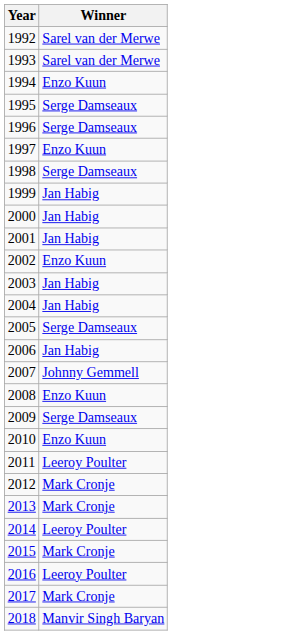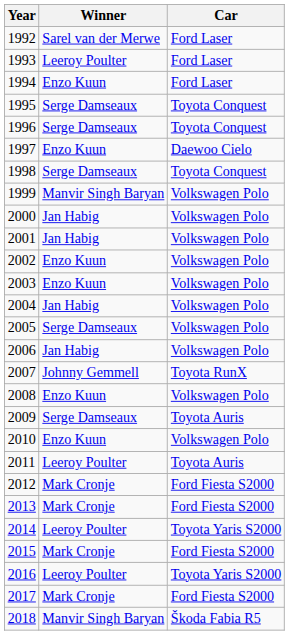 <table class="wikitable">
 <tr>
 <th>Year</th>
 <th>Winner</th>
+<th>Car</th>
 </tr>
 <tr>
 <td>1992</td>
 <td> <a href='#'>Sarel van der Merwe</a></td>
+<td><a href='#'>Ford Laser</a></td>
 </tr>
 <tr>
 <td>1993</td>
-<td> <a href='#'>Sarel van der Merwe</a></td>
+<td> <a href='#'>Leeroy Poulter</a></td>
+<td><a href='#'>Ford Laser</a></td>
 </tr>
 <tr>
 <td>1994</td>
 <td> <a href='#'>Enzo Kuun</a></td>
+<td><a href='#'>Ford Laser</a></td>
 </tr>
 <tr>
 <td>1995</td>
 <td> <a href='#'>Serge Damseaux</a></td>
+<td><a href='#'>Toyota Conquest</a></td>
 </tr>
 <tr>
 <td>1996</td>
 <td> <a href='#'>Serge Damseaux</a></td>
+<td><a href='#'>Toyota Conquest</a></td>
 </tr>
 <tr>
 <td>1997</td>
 <td> <a href='#'>Enzo Kuun</a></td>
+<td><a href='#'>Daewoo Cielo</a></td>
 </tr>
 <tr>
 <td>1998</td>
 <td> <a href='#'>Serge Damseaux</a></td>
+<td><a href='#'>Toyota Conquest</a></td>
 </tr>
 <tr>
 <td>1999</td>
-<td> <a href='#'>Jan Habig</a></td>
+<td> <a href='#'>Manvir Singh Baryan</a></td>
+<td><a href='#'>Volkswagen Polo</a></td>
 </tr>
 <tr>
 <td>2000</td>
 <td> <a href='#'>Jan Habig</a></td>
+<td><a href='#'>Volkswagen Polo</a></td>
 </tr>
 <tr>
 <td>2001</td>
 <td> <a href='#'>Jan Habig</a></td>
+<td><a href='#'>Volkswagen Polo</a></td>
 </tr>
 <tr>
 <td>2002</td>
 <td> <a href='#'>Enzo Kuun</a></td>
+<td><a href='#'>Volkswagen Polo</a></td>
 </tr>
 <tr>
 <td>2003</td>
-<td> <a href='#'>Jan Habig</a></td>
+<td> <a href='#'>Enzo Kuun</a></td>
+<td><a href='#'>Volkswagen Polo</a></td>
 </tr>
 <tr>
 <td>2004</td>
 <td> <a href='#'>Jan Habig</a></td>
+<td><a href='#'>Volkswagen Polo</a></td>
 </tr>
 <tr>
 <td>2005</td>
 <td> <a href='#'>Serge Damseaux</a></td>
+<td><a href='#'>Volkswagen Polo</a></td>
 </tr>
 <tr>
 <td>2006</td>
 <td> <a href='#'>Jan Habig</a></td>
+<td><a href='#'>Volkswagen Polo</a></td>
 </tr>
 <tr>
 <td>2007</td>
 <td> <a href='#'>Johnny Gemmell</a></td>
+<td><a href='#'>Toyota RunX</a></td>
 </tr>
 <tr>
 <td>2008</td>
 <td> <a href='#'>Enzo Kuun</a></td>
+<td><a href='#'>Volkswagen Polo</a></td>
 </tr>
 <tr>
 <td>2009</td>
 <td> <a href='#'>Serge Damseaux</a></td>
+<td><a href='#'>Toyota Auris</a></td>
 </tr>
 <tr>
 <td>2010</td>
 <td> <a href='#'>Enzo Kuun</a></td>
+<td><a href='#'>Volkswagen Polo</a></td>
 </tr>
 <tr>
 <td>2011</td>
 <td> <a href='#'>Leeroy Poulter</a></td>
+<td><a href='#'>Toyota Auris</a></td>
 </tr>
 <tr>
 <td>2012</td>
 <td> <a href='#'>Mark Cronje</a></td>
+<td><a href='#'>Ford Fiesta S2000</a></td>
 </tr>
 <tr>
 <td><a href='#'>2013</a></td>
 <td> <a href='#'>Mark Cronje</a></td>
+<td><a href='#'>Ford Fiesta S2000</a></td>
 </tr>
 <tr>
 <td><a href='#'>2014</a></td>
 <td> <a href='#'>Leeroy Poulter</a></td>
+<td><a href='#'>Toyota Yaris S2000</a></td>
 </tr>
 <tr>
 <td><a href='#'>2015</a></td>
 <td> <a href='#'>Mark Cronje</a></td>
+<td><a href='#'>Ford Fiesta S2000</a></td>
 </tr>
 <tr>
 <td><a href='#'>2016</a></td>
 <td> <a href='#'>Leeroy Poulter</a></td>
+<td><a href='#'>Toyota Yaris S2000</a></td>
 </tr>
 <tr>
 <td><a href='#'>2017</a></td>
 <td> <a href='#'>Mark Cronje</a></td>
+<td><a href='#'>Ford Fiesta S2000</a></td>
 </tr>
 <tr>
 <td><a href='#'>2018</a></td>
 <td> <a href='#'>Manvir Singh Baryan</a></td>
+<td><a href='#'>Škoda Fabia R5</a></td>
 </tr>
 </table>
